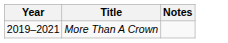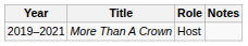 <table class="wikitable">
 <tr>
 <th>Year</th>
 <th>Title</th>
+<th>Role</th>
 <th>Notes</th>
 </tr>
 <tr>
 <td>2019–2021</td>
 <td><em>More Than A Crown</em></td>
+<td>Host</td>
 <td></td>
 </tr>
 </table>
